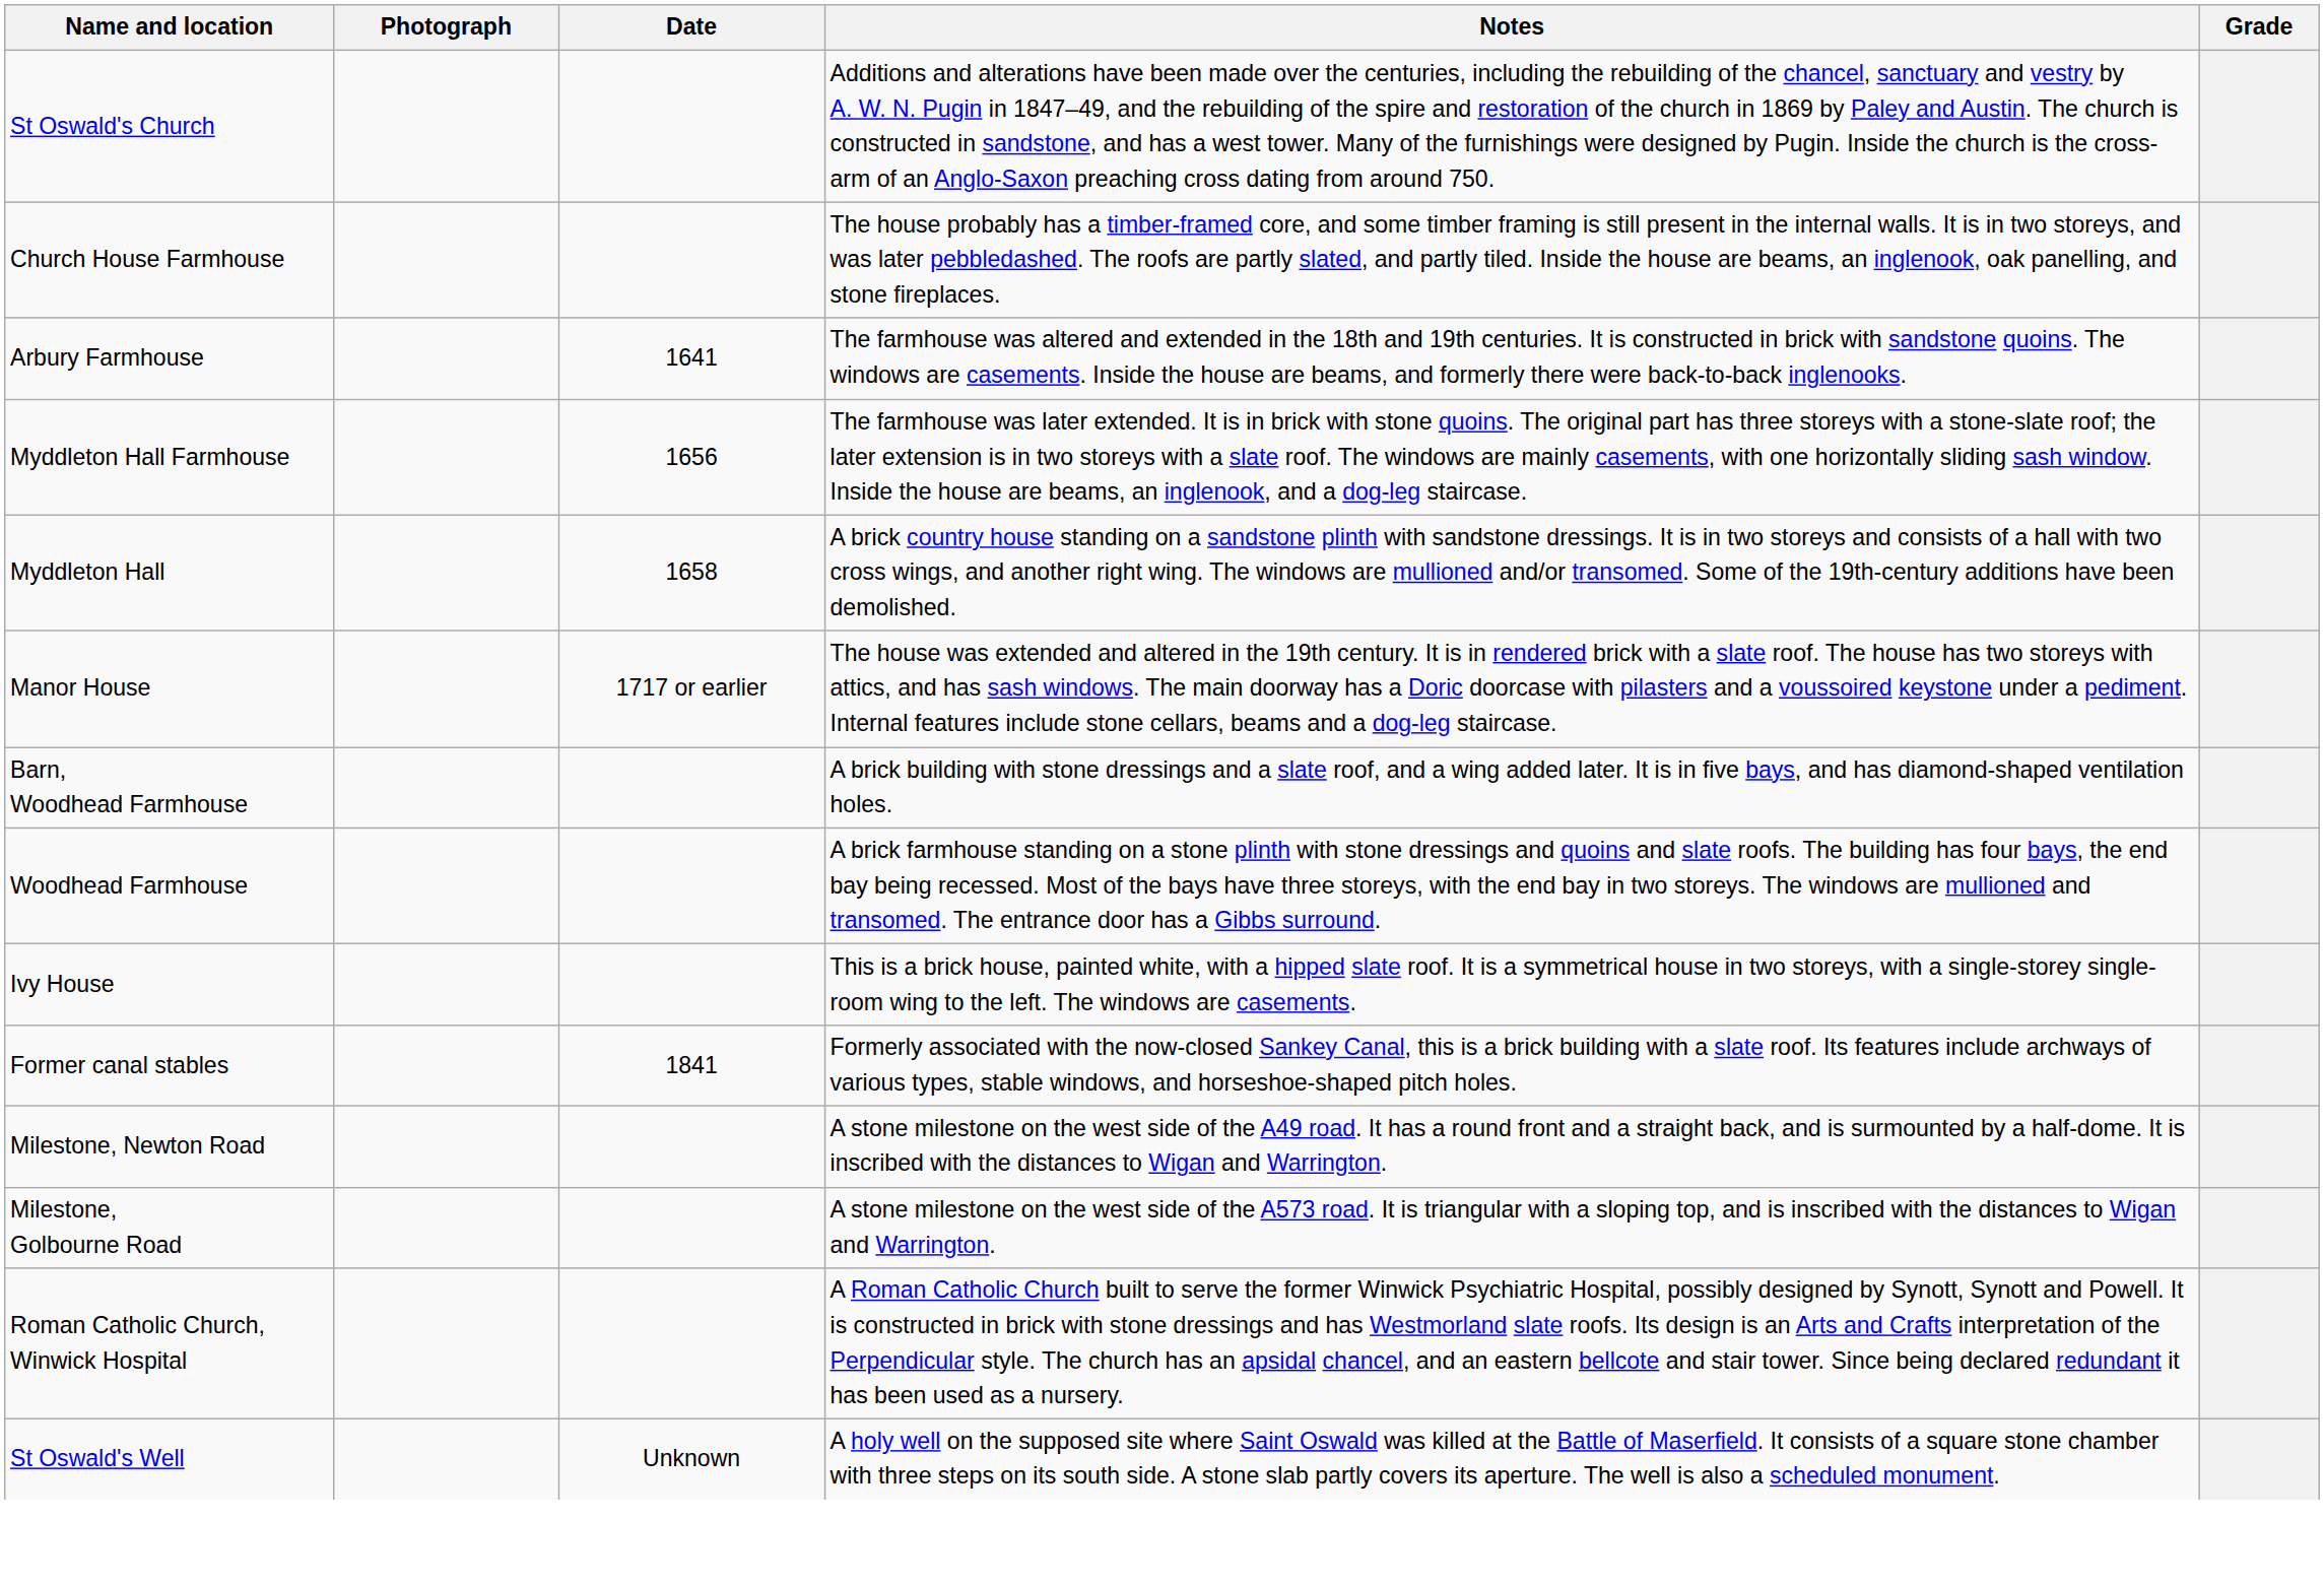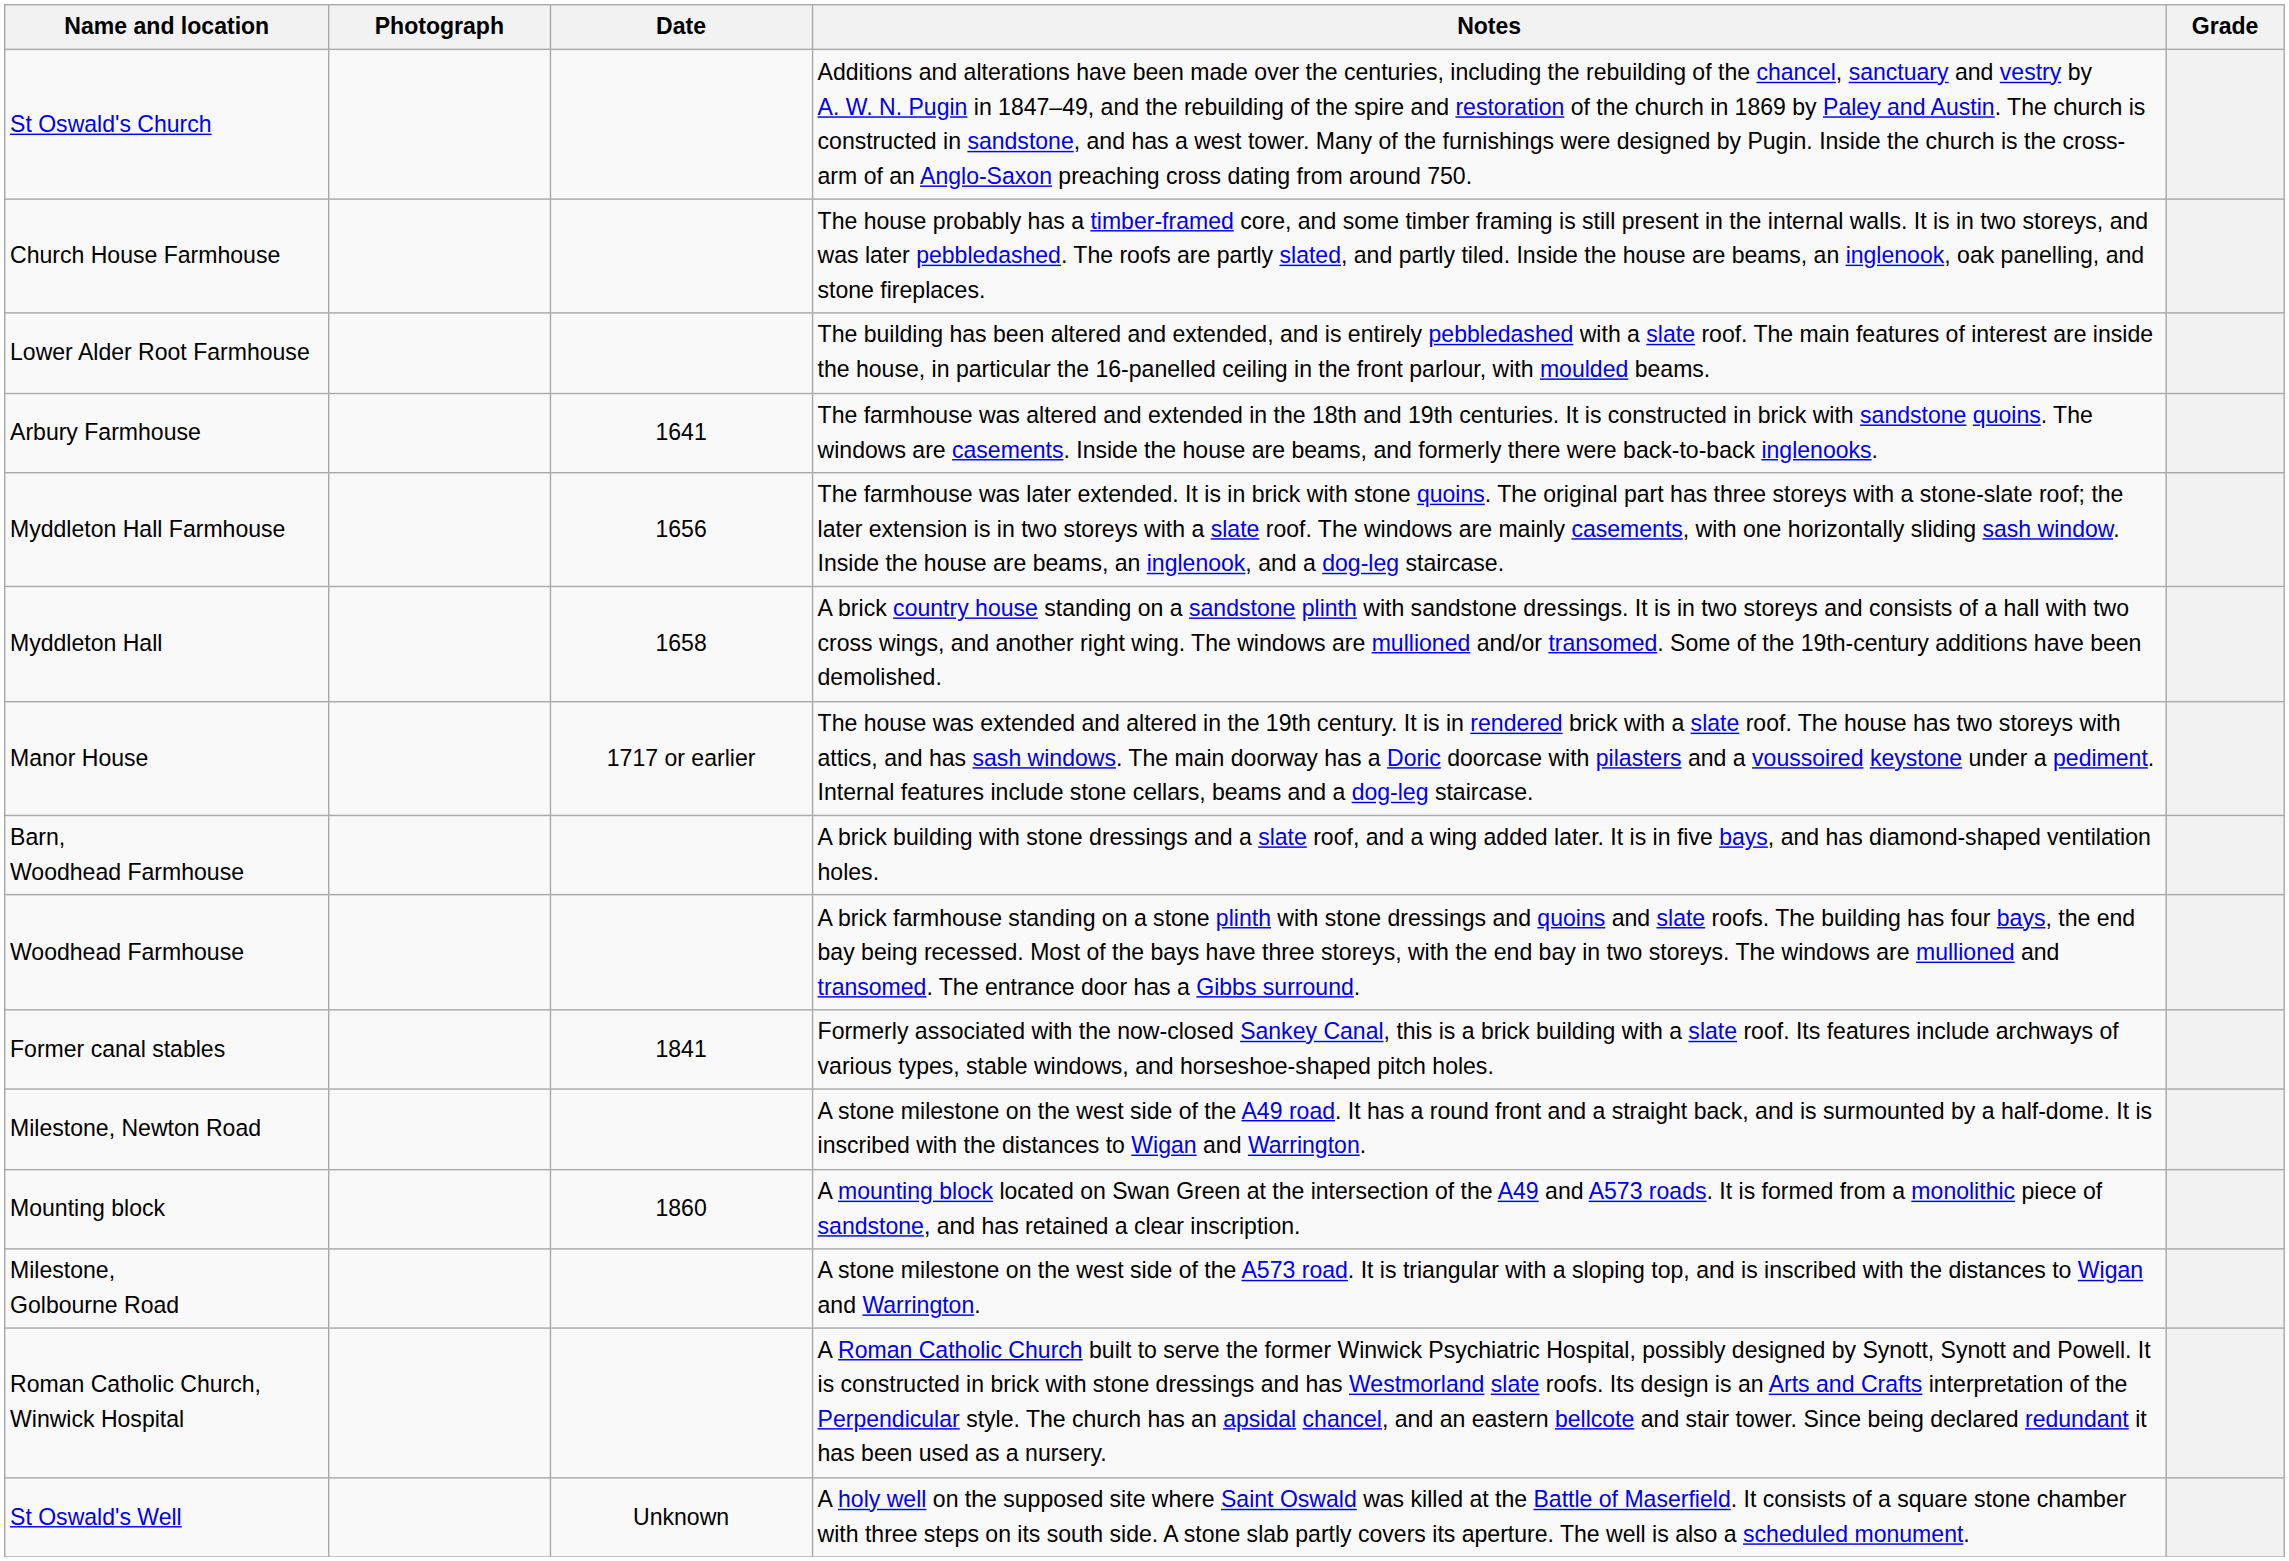 <table class="wikitable sortable plainrowheaders" style="width:100%;border:0px;text-align:left;line-height:150%;">
 <tr>
 <th scope="col"  style="width:150px">Name and location</th>
 <th scope="col"  style="width:100px" class="unsortable">Photograph</th>
 <th scope="col"  style="width:120px">Date</th>
 <th scope="col"  style="width:650px" class="unsortable">Notes</th>
 <th scope="col"  style="width:50px">Grade</th>
 </tr>
 <tr>
 <td><a href='#'>St Oswald's Church</a><br><small></small></td>
 <td></td>
 <td align="center"></td>
 <td>Additions and alterations have been made over the centuries, including the rebuilding of the <a href='#'>chancel</a>, <a href='#'>sanctuary</a> and <a href='#'>vestry</a> by <a href='#'>A. W. N. Pugin</a> in 1847–49, and the rebuilding of the spire and <a href='#'>restoration</a> of the church in 1869 by <a href='#'>Paley and Austin</a>.  The church is constructed in <a href='#'>sandstone</a>, and has a west tower.  Many of the furnishings were designed by Pugin.  Inside the church is the cross-arm of an <a href='#'>Anglo-Saxon</a> preaching cross dating from around 750.</td>
 <th></th>
 </tr>
 <tr>
 <td>Church House Farmhouse<br><small></small></td>
 <td></td>
 <td align="center"></td>
 <td>The house probably has a <a href='#'>timber-framed</a> core, and some timber framing is still present in the internal walls.  It is in two storeys, and was later <a href='#'>pebbledashed</a>.  The roofs are partly <a href='#'>slated</a>, and partly tiled.  Inside the house are beams, an <a href='#'>inglenook</a>, oak panelling, and stone fireplaces.</td>
+<th></th>
+</tr>
+<tr>
+<td>Lower Alder Root Farmhouse<br><small></small></td>
+<td></td>
+<td align="center"></td>
+<td>The building has been altered and extended, and is entirely <a href='#'>pebbledashed</a> with a <a href='#'>slate</a> roof.  The main features of interest are inside the house, in particular the 16-panelled ceiling in the front parlour, with <a href='#'>moulded</a> beams.</td>
 <th></th>
 </tr>
 <tr>
 <td>Arbury Farmhouse<br><small></small></td>
 <td></td>
 <td align="center">1641</td>
 <td>The farmhouse was altered and extended in the 18th and 19th centuries.  It is constructed in brick with <a href='#'>sandstone</a> <a href='#'>quoins</a>.  The windows are <a href='#'>casements</a>.  Inside the house are beams, and formerly there were back-to-back <a href='#'>inglenooks</a>.</td>
 <th></th>
 </tr>
 <tr>
 <td>Myddleton Hall Farmhouse<br><small></small></td>
 <td></td>
 <td align="center">1656</td>
 <td>The farmhouse was later extended.  It is in brick with stone <a href='#'>quoins</a>.  The original part has three storeys with a stone-slate roof; the later extension is in two storeys with a <a href='#'>slate</a> roof.  The windows are mainly <a href='#'>casements</a>, with one horizontally sliding <a href='#'>sash window</a>.  Inside the house are beams, an <a href='#'>inglenook</a>, and a <a href='#'>dog-leg</a> staircase.</td>
 <th></th>
 </tr>
 <tr>
 <td>Myddleton Hall<br><small></small></td>
 <td></td>
 <td align="center">1658</td>
 <td>A brick <a href='#'>country house</a> standing on a <a href='#'>sandstone</a> <a href='#'>plinth</a> with sandstone dressings.  It is in two storeys and consists of a hall with two cross wings, and another right wing.  The windows are <a href='#'>mullioned</a> and/or <a href='#'>transomed</a>. Some of the 19th-century additions have been demolished.</td>
 <th></th>
 </tr>
 <tr>
 <td>Manor House<br><small></small></td>
 <td></td>
 <td align="center">1717 or earlier</td>
 <td>The house was extended and altered in the 19th century.  It is in <a href='#'>rendered</a> brick with a <a href='#'>slate</a> roof.  The house has two storeys with attics, and has <a href='#'>sash windows</a>.  The main doorway has a <a href='#'>Doric</a> doorcase with <a href='#'>pilasters</a> and a <a href='#'>voussoired</a> <a href='#'>keystone</a> under a <a href='#'>pediment</a>. Internal features include stone cellars, beams and a <a href='#'>dog-leg</a> staircase.</td>
 <th></th>
 </tr>
 <tr>
 <td>Barn,<br>Woodhead Farmhouse<br><small></small></td>
 <td></td>
 <td align="center"></td>
 <td>A brick building with stone dressings and a <a href='#'>slate</a> roof, and a wing added later.  It is in five <a href='#'>bays</a>, and has diamond-shaped ventilation holes.</td>
 <th></th>
 </tr>
 <tr>
 <td>Woodhead Farmhouse<br><small></small></td>
 <td></td>
 <td align="center"></td>
 <td>A brick farmhouse standing on a stone <a href='#'>plinth</a> with stone dressings and <a href='#'>quoins</a> and <a href='#'>slate</a> roofs.  The building has four <a href='#'>bays</a>, the end bay being recessed.  Most of the bays have three storeys, with the end bay in two storeys.  The windows are <a href='#'>mullioned</a> and <a href='#'>transomed</a>.  The entrance door has a <a href='#'>Gibbs surround</a>.</td>
 <th></th>
 </tr>
 <tr>
-<td>Ivy House<br><small></small></td>
-<td></td>
-<td align="center"></td>
-<td>This is a brick house, painted white, with a <a href='#'>hipped</a> <a href='#'>slate</a> roof.  It is a symmetrical house in two storeys, with a single-storey single-room wing to the left.  The windows are <a href='#'>casements</a>.</td>
-<th></th>
-</tr>
-<tr>
 <td>Former canal stables<br><small></small></td>
 <td></td>
 <td align="center">1841</td>
 <td>Formerly associated with the now-closed <a href='#'>Sankey Canal</a>, this is a brick building with a <a href='#'>slate</a> roof.  Its features include archways of various types, stable windows, and horseshoe-shaped pitch holes.</td>
 <th></th>
 </tr>
 <tr>
 <td>Milestone, Newton Road<br><small></small></td>
 <td></td>
 <td align="center"></td>
 <td>A stone milestone on the west side of the <a href='#'>A49 road</a>.  It has a round front and a straight back, and is surmounted by a half-dome.  It is inscribed with the distances to <a href='#'>Wigan</a> and <a href='#'>Warrington</a>.</td>
+<th></th>
+</tr>
+<tr>
+<td>Mounting block<br><small></small></td>
+<td></td>
+<td align="center">1860</td>
+<td>A <a href='#'>mounting block</a> located on Swan Green at the intersection of the <a href='#'>A49</a> and <a href='#'>A573 roads</a>.  It is formed from a <a href='#'>monolithic</a> piece of <a href='#'>sandstone</a>, and has retained a clear inscription.</td>
 <th></th>
 </tr>
 <tr>
 <td>Milestone,<br>Golbourne Road<br><small></small></td>
 <td></td>
 <td align="center"></td>
 <td>A stone milestone on the west side of the <a href='#'>A573 road</a>.  It is triangular with a sloping top, and is inscribed with the distances to <a href='#'>Wigan</a> and <a href='#'>Warrington</a>.</td>
 <th></th>
 </tr>
 <tr>
 <td>Roman Catholic Church, Winwick Hospital<br><small></small></td>
 <td></td>
 <td align="center"></td>
 <td>A <a href='#'>Roman Catholic Church</a> built to serve the former Winwick Psychiatric Hospital, possibly designed by Synott, Synott and Powell.  It is constructed in brick with stone dressings and has <a href='#'>Westmorland</a> <a href='#'>slate</a> roofs.  Its design is an <a href='#'>Arts and Crafts</a> interpretation of the <a href='#'>Perpendicular</a> style.  The church has an <a href='#'>apsidal</a> <a href='#'>chancel</a>, and an eastern <a href='#'>bellcote</a> and stair tower.  Since being declared <a href='#'>redundant</a> it has been used as a nursery.</td>
 <th></th>
 </tr>
 <tr>
 <td><a href='#'>St Oswald's Well</a><br><small></small></td>
 <td></td>
 <td align="center">Unknown</td>
 <td>A <a href='#'>holy well</a> on the supposed site where <a href='#'>Saint Oswald</a> was killed at the <a href='#'>Battle of Maserfield</a>.  It consists of a square stone chamber with three steps on its south side.  A stone slab partly covers its aperture.  The well is also a <a href='#'>scheduled monument</a>.</td>
 <th></th>
 </tr>
 <tr>
 </tr>
 </table>
